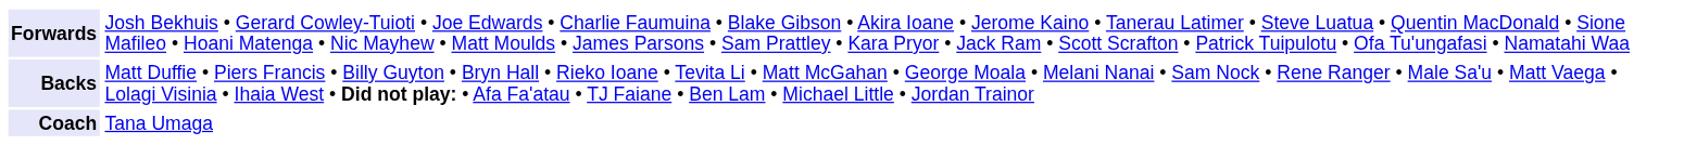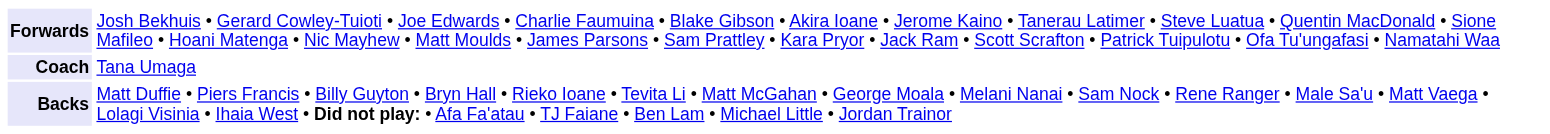 <table cellpadding="2" style="border: 1px solid white; font-size:90%;">
 <tr>
 <td style="text-align:right;" bgcolor="lavender"><strong>Forwards</strong></td>
 <td style="text-align:left;"><a href='#'>Josh Bekhuis</a> • <a href='#'>Gerard Cowley-Tuioti</a> • <a href='#'>Joe Edwards</a> • <a href='#'>Charlie Faumuina</a> • <a href='#'>Blake Gibson</a> • <a href='#'>Akira Ioane</a> • <a href='#'>Jerome Kaino</a> • <a href='#'>Tanerau Latimer</a> • <a href='#'>Steve Luatua</a> • <a href='#'>Quentin MacDonald</a> • <a href='#'>Sione Mafileo</a> • <a href='#'>Hoani Matenga</a> • <a href='#'>Nic Mayhew</a> • <a href='#'>Matt Moulds</a> • <a href='#'>James Parsons</a> • <a href='#'>Sam Prattley</a> • <a href='#'>Kara Pryor</a> • <a href='#'>Jack Ram</a> • <a href='#'>Scott Scrafton</a> • <a href='#'>Patrick Tuipulotu</a> • <a href='#'>Ofa Tu'ungafasi</a> • <a href='#'>Namatahi Waa</a></td>
 </tr>
 <tr>
+<td style="text-align:right;" bgcolor="lavender"><strong>Coach</strong></td>
+<td style="text-align:left;"><a href='#'>Tana Umaga</a></td>
+</tr>
+<tr>
 <td style="text-align:right;" bgcolor="lavender"><strong>Backs</strong></td>
 <td style="text-align:left;"><a href='#'>Matt Duffie</a> • <a href='#'>Piers Francis</a> • <a href='#'>Billy Guyton</a> • <a href='#'>Bryn Hall</a> • <a href='#'>Rieko Ioane</a> • <a href='#'>Tevita Li</a> • <a href='#'>Matt McGahan</a> • <a href='#'>George Moala</a> • <a href='#'>Melani Nanai</a> • <a href='#'>Sam Nock</a> • <a href='#'>Rene Ranger</a> • <a href='#'>Male Sa'u</a> • <a href='#'>Matt Vaega</a> • <a href='#'>Lolagi Visinia</a> • <a href='#'>Ihaia West</a> • <strong>Did not play:</strong> • <a href='#'>Afa Fa'atau</a> • <a href='#'>TJ Faiane</a> • <a href='#'>Ben Lam</a> • <a href='#'>Michael Little</a> • <a href='#'>Jordan Trainor</a></td>
 </tr>
-<tr>
-<td style="text-align:right;" bgcolor="lavender"><strong>Coach</strong></td>
-<td style="text-align:left;"><a href='#'>Tana Umaga</a></td>
-</tr>
 </table>
